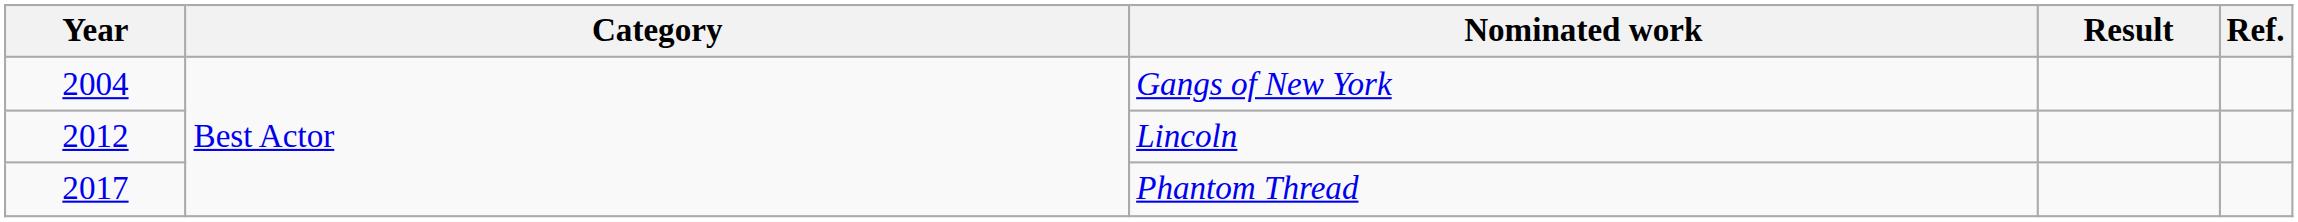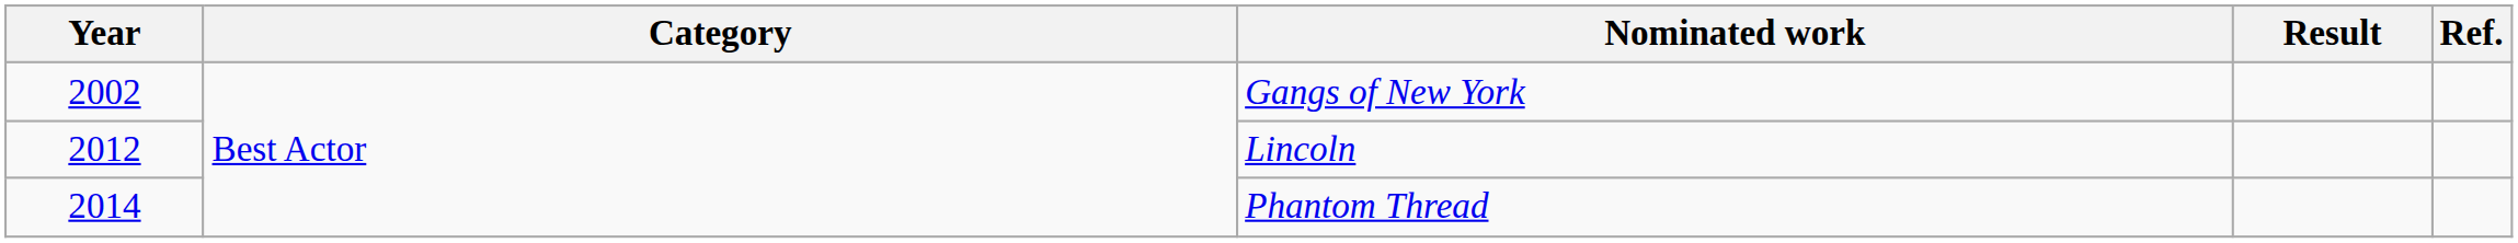 <table class=wikitable>
 <tr>
 <th scope="col" style="width:5em;">Year</th>
 <th scope="col" style="width:28em;">Category</th>
 <th scope="col" style="width:27em;">Nominated work</th>
 <th scope="col" style="width:5em;">Result</th>
 <th>Ref.</th>
 </tr>
 <tr>
-<td style="text-align:center;"><a href='#'>2004</a></td>
+<td style="text-align:center;"><a href='#'>2002</a></td>
 <td rowspan="3"><a href='#'>Best Actor</a></td>
 <td><em><a href='#'>Gangs of New York</a></em></td>
 <td></td>
 <td style="text-align:center;"></td>
 </tr>
 <tr>
 <td style="text-align:center;"><a href='#'>2012</a></td>
 <td><em><a href='#'>Lincoln</a></em></td>
 <td></td>
 <td style="text-align:center;"></td>
 </tr>
 <tr>
-<td style="text-align:center;"><a href='#'>2017</a></td>
+<td style="text-align:center;"><a href='#'>2014</a></td>
 <td><em><a href='#'>Phantom Thread</a></em></td>
 <td></td>
 <td></td>
 </tr>
 </table>
